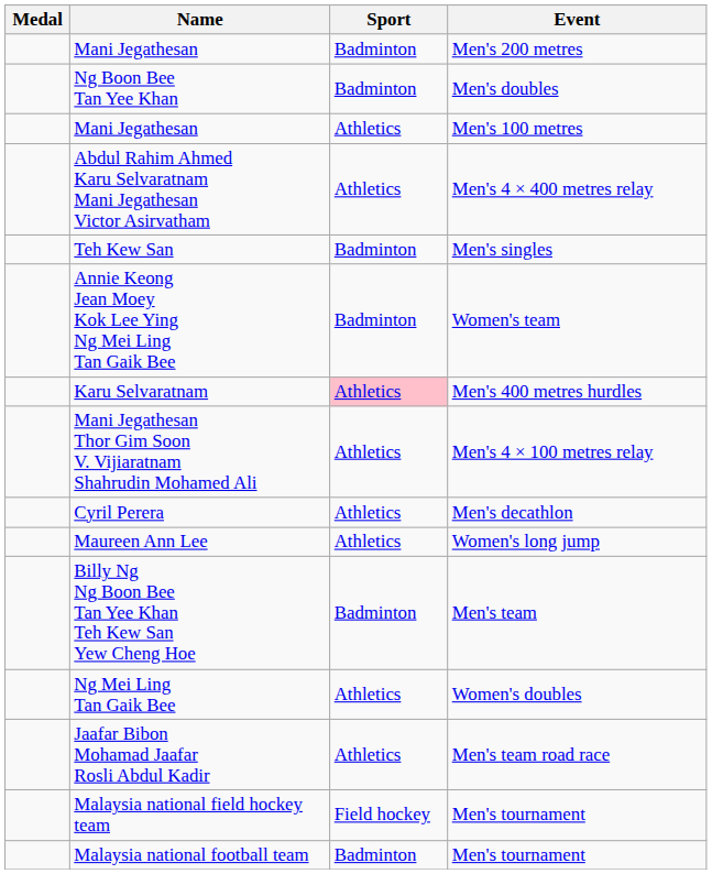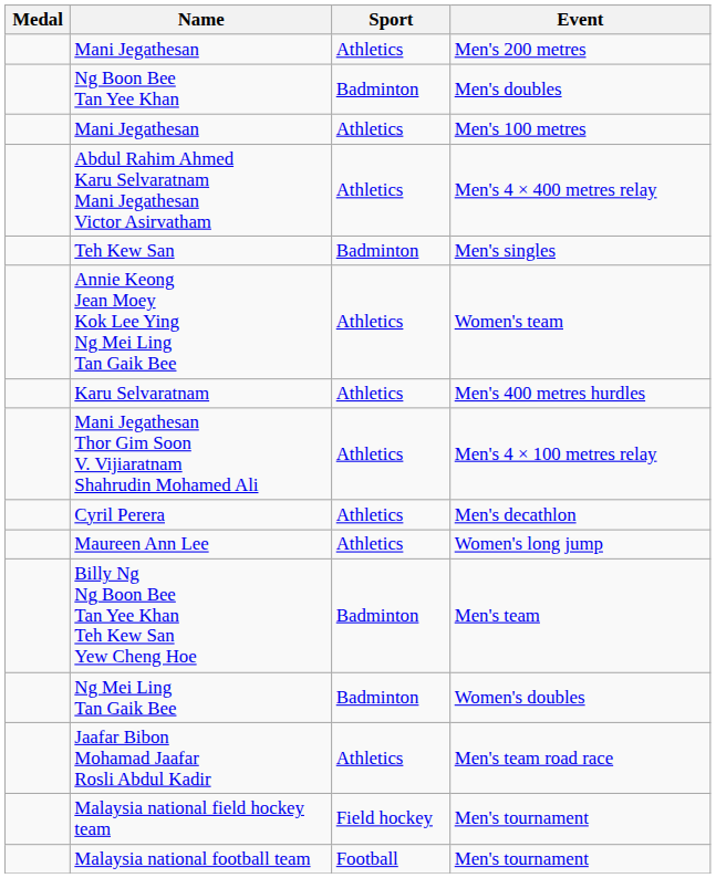 <table class="wikitable sortable" style="font-size:100%">
 <tr>
 <th width="50">Medal</th>
 <th width="250">Name</th>
 <th width="100">Sport</th>
 <th width="250">Event</th>
 </tr>
 <tr>
 <td></td>
 <td><a href='#'>Mani Jegathesan</a></td>
-<td><a href='#'>Badminton</a></td>
+<td><a href='#'>Athletics</a></td>
 <td><a href='#'>Men's 200 metres</a></td>
 </tr>
 <tr>
 <td></td>
 <td><a href='#'>Ng Boon Bee</a><br><a href='#'>Tan Yee Khan</a></td>
 <td><a href='#'>Badminton</a></td>
 <td><a href='#'>Men's doubles</a></td>
 </tr>
 <tr>
 <td></td>
 <td><a href='#'>Mani Jegathesan</a></td>
 <td><a href='#'>Athletics</a></td>
 <td><a href='#'>Men's 100 metres</a></td>
 </tr>
 <tr>
 <td></td>
 <td><a href='#'>Abdul Rahim Ahmed</a><br><a href='#'>Karu Selvaratnam</a><br><a href='#'>Mani Jegathesan</a><br><a href='#'>Victor Asirvatham</a></td>
 <td><a href='#'>Athletics</a></td>
 <td><a href='#'>Men's 4 × 400 metres relay</a></td>
 </tr>
 <tr>
 <td></td>
 <td><a href='#'>Teh Kew San</a></td>
 <td><a href='#'>Badminton</a></td>
 <td><a href='#'>Men's singles</a></td>
 </tr>
 <tr>
 <td></td>
 <td><a href='#'>Annie Keong</a><br><a href='#'>Jean Moey</a><br><a href='#'>Kok Lee Ying</a><br><a href='#'>Ng Mei Ling</a><br><a href='#'>Tan Gaik Bee</a></td>
-<td><a href='#'>Badminton</a></td>
+<td><a href='#'>Athletics</a></td>
 <td><a href='#'>Women's team</a></td>
 </tr>
 <tr>
 <td></td>
 <td><a href='#'>Karu Selvaratnam</a></td>
-<td style="background: pink;"><a href='#'>Athletics</a></td>
+<td><a href='#'>Athletics</a></td>
 <td><a href='#'>Men's 400 metres hurdles</a></td>
 </tr>
 <tr>
 <td></td>
 <td><a href='#'>Mani Jegathesan</a><br><a href='#'>Thor Gim Soon</a><br><a href='#'>V. Vijiaratnam</a><br><a href='#'>Shahrudin Mohamed Ali</a></td>
 <td><a href='#'>Athletics</a></td>
 <td><a href='#'>Men's 4 × 100 metres relay</a></td>
 </tr>
 <tr>
 <td></td>
 <td><a href='#'>Cyril Perera</a></td>
 <td><a href='#'>Athletics</a></td>
 <td><a href='#'>Men's decathlon</a></td>
 </tr>
 <tr>
 <td></td>
 <td><a href='#'>Maureen Ann Lee</a></td>
 <td><a href='#'>Athletics</a></td>
 <td><a href='#'>Women's long jump</a></td>
 </tr>
 <tr>
 <td></td>
 <td><a href='#'>Billy Ng</a><br><a href='#'>Ng Boon Bee</a><br><a href='#'>Tan Yee Khan</a><br><a href='#'>Teh Kew San</a><br><a href='#'>Yew Cheng Hoe</a></td>
 <td><a href='#'>Badminton</a></td>
 <td><a href='#'>Men's team</a></td>
 </tr>
 <tr>
 <td></td>
 <td><a href='#'>Ng Mei Ling</a><br><a href='#'>Tan Gaik Bee</a></td>
-<td><a href='#'>Athletics</a></td>
+<td><a href='#'>Badminton</a></td>
 <td><a href='#'>Women's doubles</a></td>
 </tr>
 <tr>
 <td></td>
 <td><a href='#'>Jaafar Bibon</a><br><a href='#'>Mohamad Jaafar</a><br><a href='#'>Rosli Abdul Kadir</a></td>
 <td><a href='#'>Athletics</a></td>
 <td><a href='#'>Men's team road race</a></td>
 </tr>
 <tr>
 <td></td>
 <td><a href='#'>Malaysia national field hockey team</a><br></td>
 <td><a href='#'>Field hockey</a></td>
 <td><a href='#'>Men's tournament</a></td>
 </tr>
 <tr>
 <td></td>
 <td><a href='#'>Malaysia national football team</a><br></td>
-<td><a href='#'>Badminton</a></td>
+<td><a href='#'>Football</a></td>
 <td><a href='#'>Men's tournament</a></td>
 </tr>
 </table>
